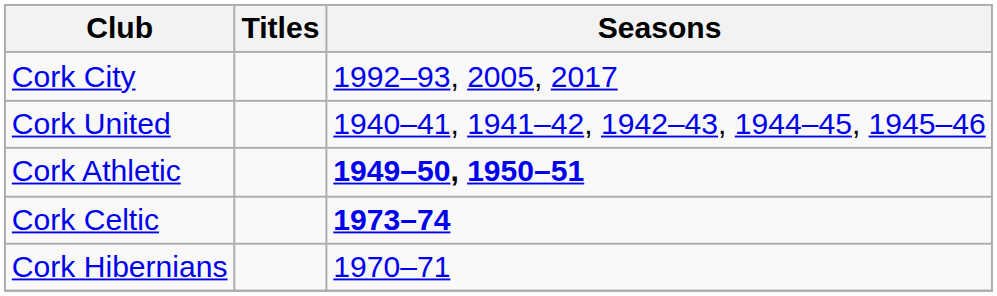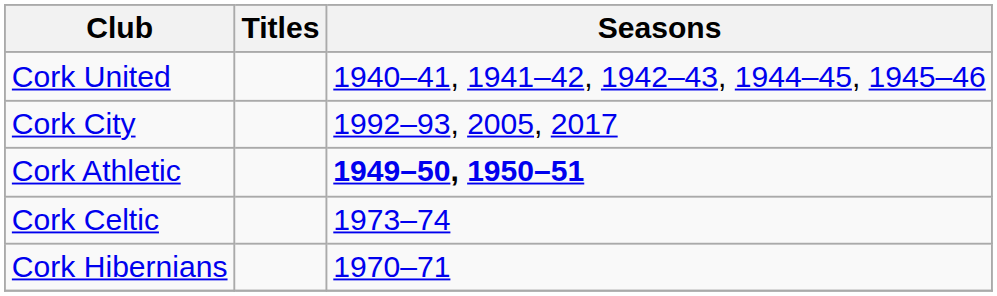 <table class="wikitable collapsible">
 <tr>
 <th>Club</th>
 <th>Titles</th>
 <th>Seasons</th>
 </tr>
 <tr>
+<td><a href='#'>Cork United</a></td>
+<td></td>
+<td><a href='#'>1940–41</a>, <a href='#'>1941–42</a>, <a href='#'>1942–43</a>, <a href='#'>1944–45</a>, <a href='#'>1945–46</a></td>
+</tr>
+<tr>
 <td><a href='#'>Cork City</a></td>
 <td></td>
 <td><a href='#'>1992–93</a>, <a href='#'>2005</a>, <a href='#'>2017</a></td>
-</tr>
-<tr>
-<td><a href='#'>Cork United</a></td>
-<td></td>
-<td><a href='#'>1940–41</a>, <a href='#'>1941–42</a>, <a href='#'>1942–43</a>, <a href='#'>1944–45</a>, <a href='#'>1945–46</a></td>
 </tr>
 <tr>
 <td><a href='#'>Cork Athletic</a></td>
 <td></td>
 <td><strong><a href='#'>1949–50</a>, <a href='#'>1950–51</a></strong></td>
 </tr>
 <tr>
 <td><a href='#'>Cork Celtic</a></td>
 <td></td>
-<td><strong><a href='#'>1973–74</a></strong></td>
+<td><a href='#'>1973–74</a></td>
 </tr>
 <tr>
 <td><a href='#'>Cork Hibernians</a></td>
 <td></td>
 <td><a href='#'>1970–71</a></td>
 </tr>
 <tr>
 </tr>
 </table>
